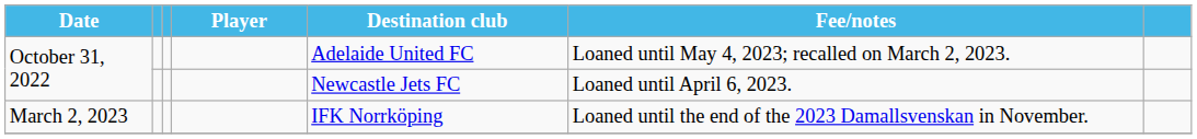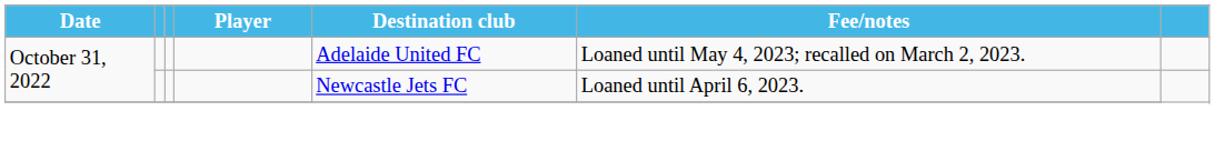 <table class="wikitable sortable">
 <tr>
 <th style="background:#42b7e6; color:#fff; width:110px;" data-sort-type="date">Date</th>
 <th style="background:#42b7e6; color:#fff;"></th>
 <th style="background:#42b7e6; color:#fff;"></th>
 <th style="background:#42b7e6; color:#fff; width:100px;">Player</th>
 <th style="background:#42b7e6; color:#fff; width:200px;">Destination club</th>
 <th style="background:#42b7e6; color:#fff; width:450px;">Fee/notes</th>
 <th style="background:#42b7e6; color:#fff; width:30px;"></th>
 </tr>
 <tr>
 <td rowspan=2>October 31, 2022</td>
 <td></td>
 <td></td>
 <td></td>
 <td> <a href='#'>Adelaide United FC</a></td>
 <td>Loaned until May 4, 2023; recalled on March 2, 2023.</td>
 <td></td>
 </tr>
 <tr>
 <td></td>
 <td></td>
 <td></td>
 <td> <a href='#'>Newcastle Jets FC</a></td>
 <td>Loaned until April 6, 2023.</td>
 </tr>
 <tr>
-<td>March 2, 2023</td>
-<td></td>
-<td></td>
-<td></td>
-<td> <a href='#'>IFK Norrköping</a></td>
-<td>Loaned until the end of the <a href='#'>2023 Damallsvenskan</a> in November.</td>
-<td></td>
-</tr>
-<tr>
 </tr>
 </table>
